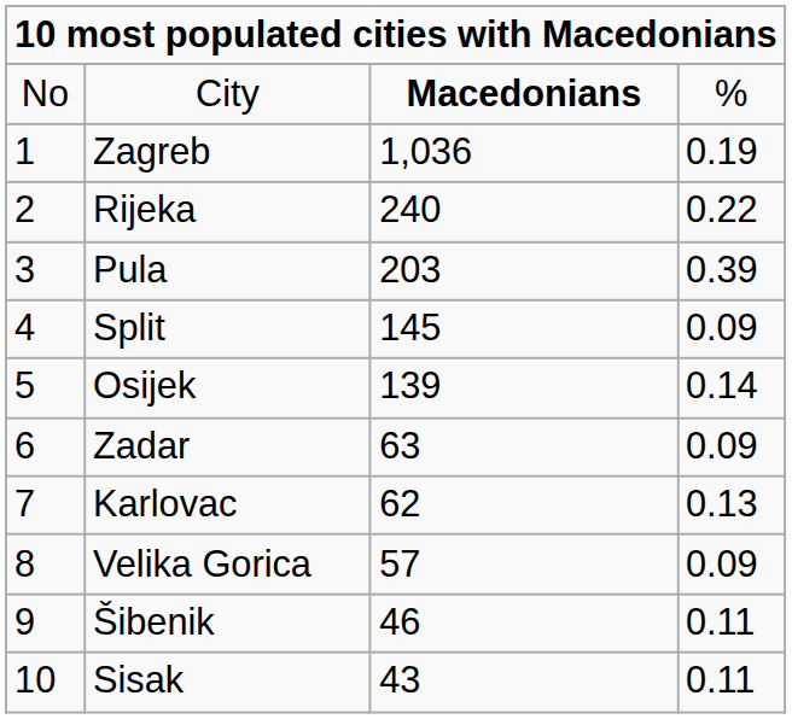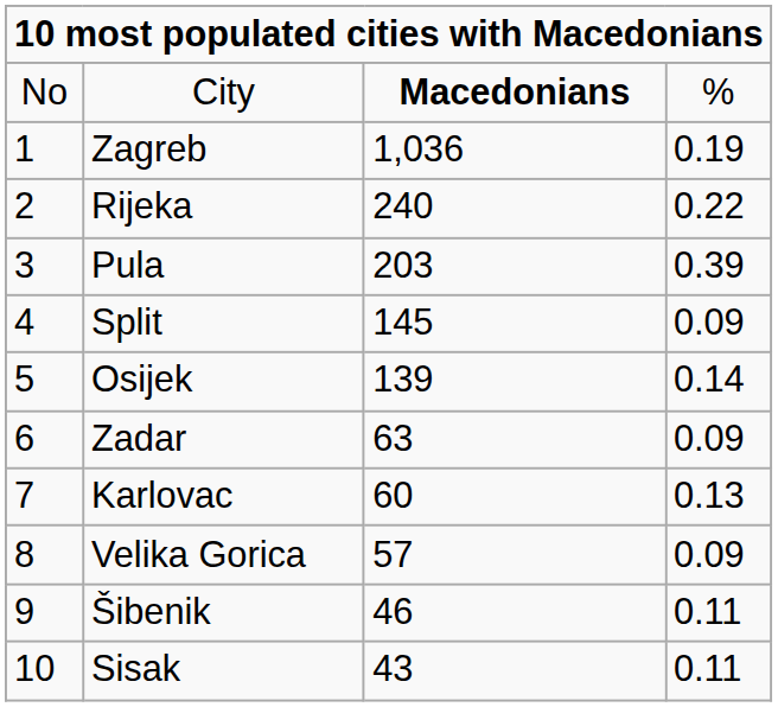 <table class="wikitable">
 <tr>
 <td colspan="4" align="center"><strong>10 most populated cities with Macedonians</strong></td>
 </tr>
 <tr>
 <td align="center">No</td>
 <td align="center">City</td>
 <td align="center"><strong>Macedonians</strong></td>
 <td align="center">%</td>
 </tr>
 <tr>
 <td>1</td>
 <td>Zagreb</td>
 <td>1,036</td>
 <td>0.19</td>
 </tr>
 <tr>
 <td>2</td>
 <td>Rijeka</td>
 <td>240</td>
 <td>0.22</td>
 </tr>
 <tr>
 <td>3</td>
 <td>Pula</td>
 <td>203</td>
 <td>0.39</td>
 </tr>
 <tr>
 <td>4</td>
 <td>Split</td>
 <td>145</td>
 <td>0.09</td>
 </tr>
 <tr>
 <td>5</td>
 <td>Osijek</td>
 <td>139</td>
 <td>0.14</td>
 </tr>
 <tr>
 <td>6</td>
 <td>Zadar</td>
 <td>63</td>
 <td>0.09</td>
 </tr>
 <tr>
 <td>7</td>
 <td>Karlovac</td>
-<td>62</td>
+<td>60</td>
 <td>0.13</td>
 </tr>
 <tr>
 <td>8</td>
 <td>Velika Gorica</td>
 <td>57</td>
 <td>0.09</td>
 </tr>
 <tr>
 <td>9</td>
 <td>Šibenik</td>
 <td>46</td>
 <td>0.11</td>
 </tr>
 <tr>
 <td>10</td>
 <td>Sisak</td>
 <td>43</td>
 <td>0.11</td>
 </tr>
 </table>
